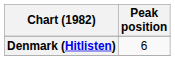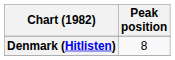 <table class="wikitable sortable plainrowheaders" style="text-align:center">
 <tr>
 <th>Chart (1982)</th>
 <th>Peak<br>position</th>
 </tr>
 <tr>
 </tr>
 <tr>
 <th scope="row">Denmark (<a href='#'>Hitlisten</a>)</th>
-<td>6</td>
+<td>8</td>
 </tr>
 <tr>
 </tr>
 <tr>
 </tr>
 <tr>
 </tr>
 <tr>
 </tr>
 <tr>
 </tr>
 </table>
